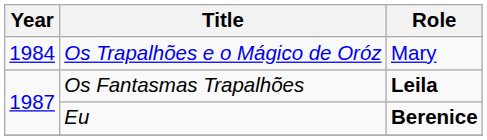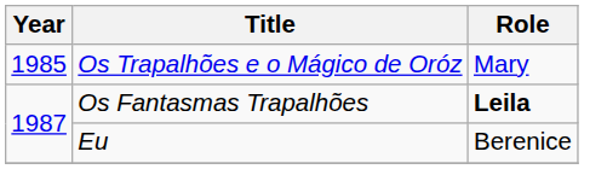 <table class="wikitable">
 <tr>
 <th>Year</th>
 <th>Title</th>
 <th>Role</th>
 </tr>
 <tr>
-<td><a href='#'>1984</a></td>
+<td><a href='#'>1985</a></td>
 <td><em><a href='#'>Os Trapalhões e o Mágico de Oróz</a></em></td>
 <td><a href='#'>Mary</a></td>
 </tr>
 <tr>
 <td rowspan="2"><a href='#'>1987</a></td>
 <td><em>Os Fantasmas Trapalhões</em></td>
 <td><strong>Leila</strong></td>
 </tr>
 <tr>
 <td><em>Eu</em></td>
-<td><strong>Berenice</strong></td>
+<td>Berenice</td>
 </tr>
 <tr>
 </tr>
 </table>
